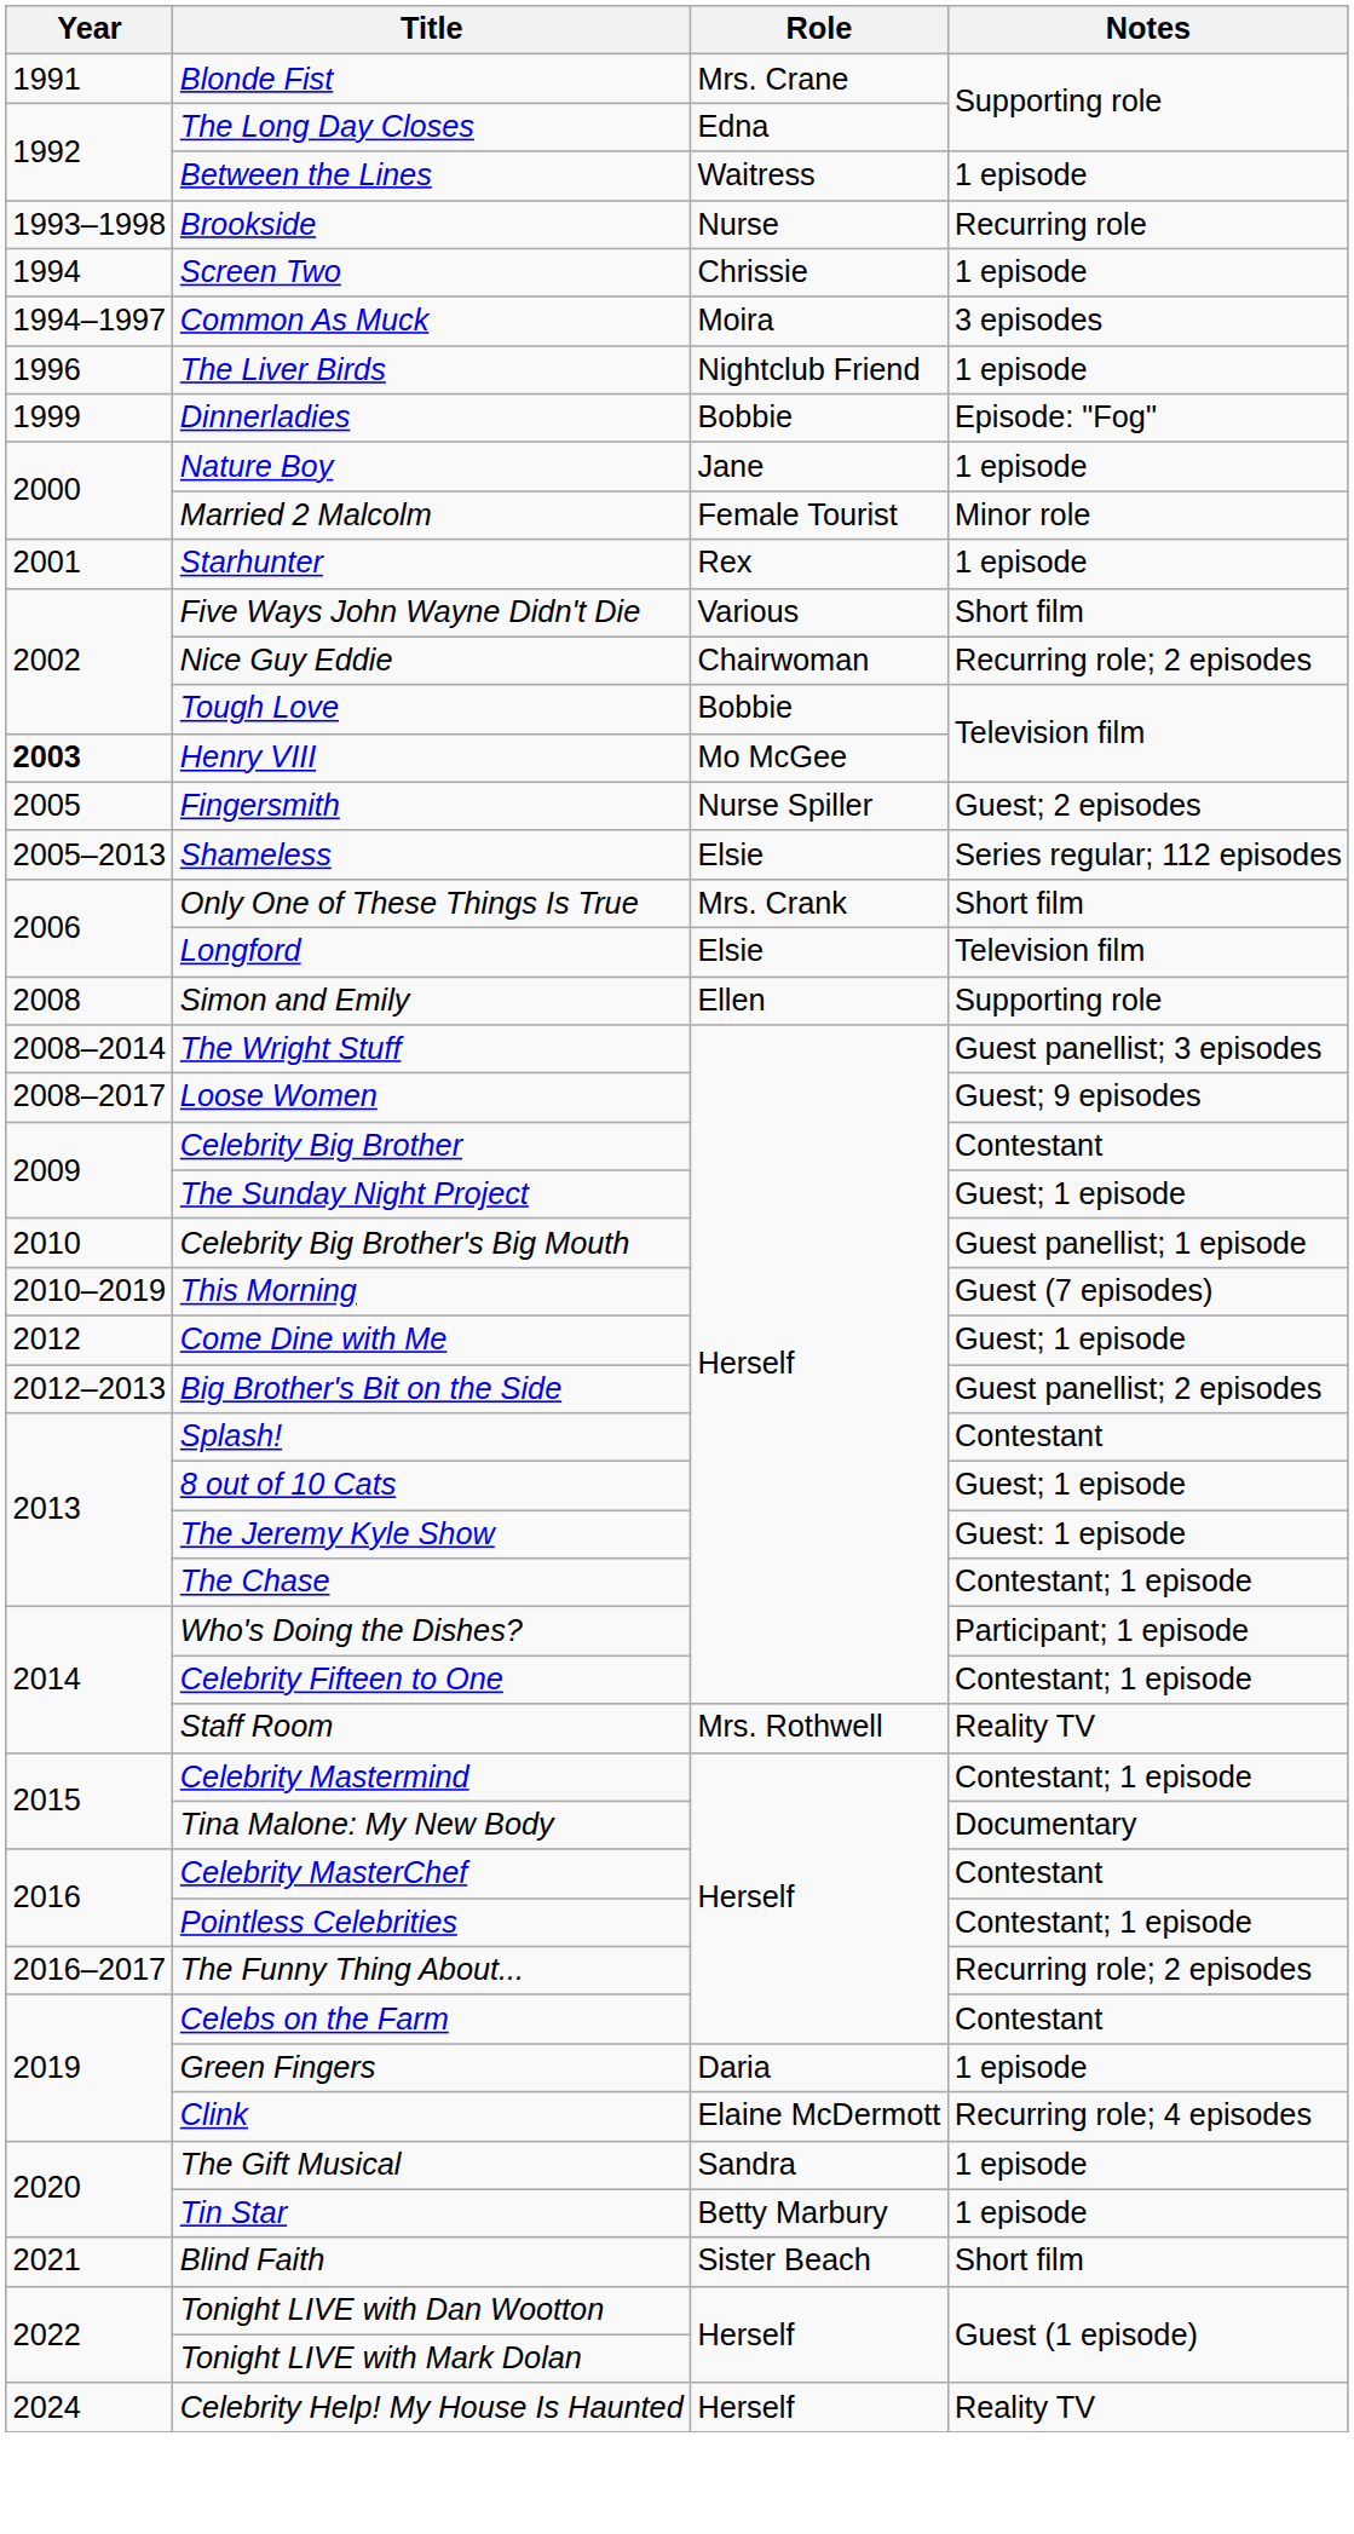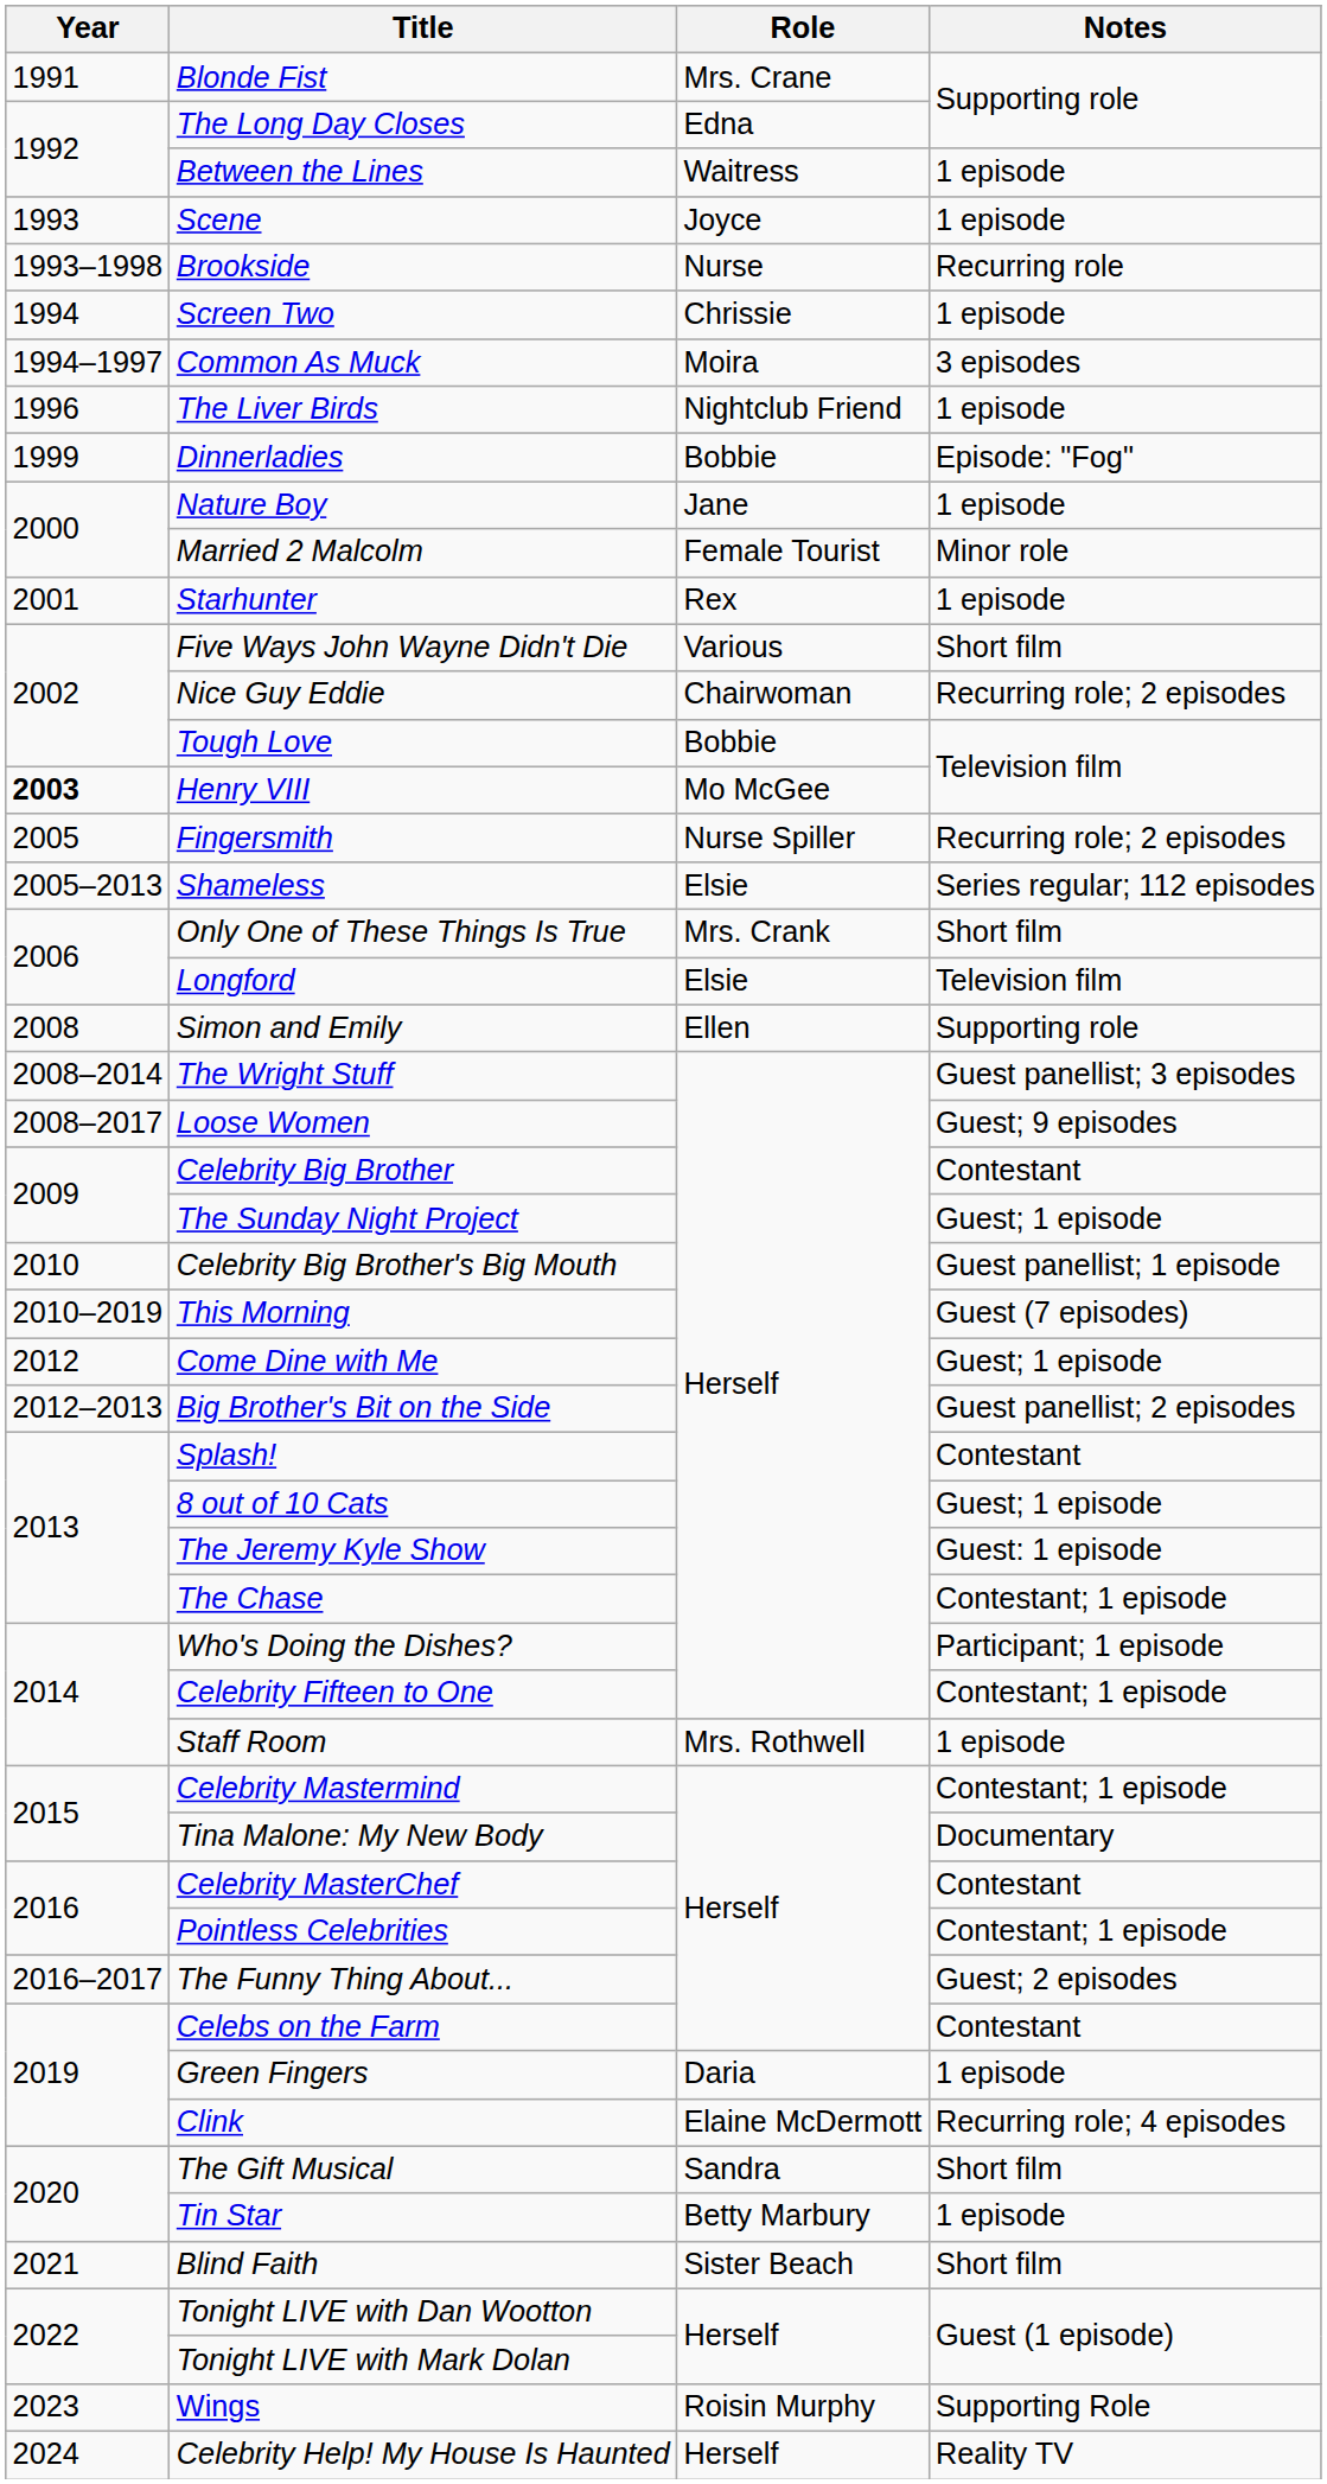 <table class="wikitable">
 <tr>
 <th>Year</th>
 <th>Title</th>
 <th>Role</th>
 <th>Notes</th>
 </tr>
 <tr>
 <td>1991</td>
 <td><em><a href='#'>Blonde Fist</a></em></td>
 <td>Mrs. Crane</td>
 <td rowspan=2>Supporting role</td>
 </tr>
 <tr>
 <td rowspan=2>1992</td>
 <td><em><a href='#'>The Long Day Closes</a></em></td>
 <td>Edna</td>
 </tr>
 <tr>
 <td><em><a href='#'>Between the Lines</a></em></td>
 <td>Waitress</td>
+<td>1 episode</td>
+</tr>
+<tr>
+<td>1993</td>
+<td><em><a href='#'>Scene</a></em></td>
+<td>Joyce</td>
 <td>1 episode</td>
 </tr>
 <tr>
 <td>1993–1998</td>
 <td><em><a href='#'>Brookside</a></em></td>
 <td>Nurse</td>
 <td>Recurring role</td>
 </tr>
 <tr>
 <td>1994</td>
 <td><em><a href='#'>Screen Two</a></em></td>
 <td>Chrissie</td>
 <td>1 episode</td>
 </tr>
 <tr>
 <td>1994–1997</td>
 <td><em><a href='#'>Common As Muck</a></em></td>
 <td>Moira</td>
 <td>3 episodes</td>
 </tr>
 <tr>
 <td>1996</td>
 <td><em><a href='#'>The Liver Birds</a></em></td>
 <td>Nightclub Friend</td>
 <td>1 episode</td>
 </tr>
 <tr>
 <td>1999</td>
 <td><em><a href='#'>Dinnerladies</a></em></td>
 <td>Bobbie</td>
 <td>Episode: "Fog"</td>
 </tr>
 <tr>
 <td rowspan=2>2000</td>
 <td><em><a href='#'>Nature Boy</a></em></td>
 <td>Jane</td>
 <td>1 episode</td>
 </tr>
 <tr>
 <td><em>Married 2 Malcolm</em></td>
 <td>Female Tourist</td>
 <td>Minor role</td>
 </tr>
 <tr>
 <td>2001</td>
 <td><em><a href='#'>Starhunter</a></em></td>
 <td>Rex</td>
 <td>1 episode</td>
 </tr>
 <tr>
 <td rowspan=3>2002</td>
 <td><em>Five Ways John Wayne Didn't Die</em></td>
 <td>Various</td>
 <td>Short film</td>
 </tr>
 <tr>
 <td><em>Nice Guy Eddie</em></td>
 <td>Chairwoman</td>
 <td>Recurring role; 2 episodes</td>
 </tr>
 <tr>
 <td><em><a href='#'>Tough Love</a></em></td>
 <td>Bobbie</td>
 <td rowspan=2>Television film</td>
 </tr>
 <tr>
 <td><strong>2003</strong></td>
 <td><em><a href='#'>Henry VIII</a></em></td>
 <td>Mo McGee</td>
 </tr>
 <tr>
 <td>2005</td>
 <td><em><a href='#'>Fingersmith</a></em></td>
 <td>Nurse Spiller</td>
-<td>Guest; 2 episodes</td>
+<td>Recurring role; 2 episodes</td>
 </tr>
 <tr>
 <td>2005–2013</td>
 <td><em><a href='#'>Shameless</a></em></td>
 <td>Elsie</td>
 <td>Series regular; 112 episodes</td>
 </tr>
 <tr>
 <td rowspan=2>2006</td>
 <td><em>Only One of These Things Is True</em></td>
 <td>Mrs. Crank</td>
 <td>Short film</td>
 </tr>
 <tr>
 <td><em><a href='#'>Longford</a></em></td>
 <td>Elsie</td>
 <td>Television film</td>
 </tr>
 <tr>
 <td>2008</td>
 <td><em>Simon and Emily</em></td>
 <td>Ellen</td>
 <td>Supporting role</td>
 </tr>
 <tr>
 <td>2008–2014</td>
 <td><em><a href='#'>The Wright Stuff</a></em></td>
 <td rowspan=14>Herself</td>
 <td>Guest panellist; 3 episodes</td>
 </tr>
 <tr>
 <td>2008–2017</td>
 <td><em><a href='#'>Loose Women</a></em></td>
 <td>Guest; 9 episodes</td>
 </tr>
 <tr>
 <td rowspan=2>2009</td>
 <td><em><a href='#'>Celebrity Big Brother</a></em></td>
 <td>Contestant</td>
 </tr>
 <tr>
 <td><em><a href='#'>The Sunday Night Project</a></em></td>
 <td>Guest; 1 episode</td>
 </tr>
 <tr>
 <td>2010</td>
 <td><em>Celebrity Big Brother's Big Mouth</em></td>
 <td>Guest panellist; 1 episode</td>
 </tr>
 <tr>
 <td>2010–2019</td>
 <td><em><a href='#'>This Morning</a></em></td>
 <td>Guest (7 episodes)</td>
 </tr>
 <tr>
 <td>2012</td>
 <td><em><a href='#'>Come Dine with Me</a></em></td>
 <td>Guest; 1 episode</td>
 </tr>
 <tr>
 <td>2012–2013</td>
 <td><em><a href='#'>Big Brother's Bit on the Side</a></em></td>
 <td>Guest panellist; 2 episodes</td>
 </tr>
 <tr>
 <td rowspan=4>2013</td>
 <td><em><a href='#'>Splash!</a></em></td>
 <td>Contestant</td>
 </tr>
 <tr>
 <td><em><a href='#'>8 out of 10 Cats</a></em></td>
 <td>Guest; 1 episode</td>
 </tr>
 <tr>
 <td><em><a href='#'>The Jeremy Kyle Show</a></em></td>
 <td>Guest: 1 episode</td>
 </tr>
 <tr>
 <td><em><a href='#'>The Chase</a></em></td>
 <td>Contestant; 1 episode</td>
 </tr>
 <tr>
 <td rowspan=3>2014</td>
 <td><em>Who's Doing the Dishes?</em></td>
 <td>Participant; 1 episode</td>
 </tr>
 <tr>
 <td><em><a href='#'>Celebrity Fifteen to One</a></em></td>
 <td>Contestant; 1 episode</td>
 </tr>
 <tr>
 <td><em>Staff Room</em></td>
 <td>Mrs. Rothwell</td>
-<td>Reality TV</td>
+<td>1 episode</td>
 </tr>
 <tr>
 <td rowspan=2>2015</td>
 <td><em><a href='#'>Celebrity Mastermind</a></em></td>
 <td rowspan=6>Herself</td>
 <td>Contestant; 1 episode</td>
 </tr>
 <tr>
 <td><em>Tina Malone: My New Body</em></td>
 <td>Documentary</td>
 </tr>
 <tr>
 <td rowspan=2>2016</td>
 <td><em><a href='#'>Celebrity MasterChef</a></em></td>
 <td>Contestant</td>
 </tr>
 <tr>
 <td><em><a href='#'>Pointless Celebrities</a></em></td>
 <td>Contestant; 1 episode</td>
 </tr>
 <tr>
 <td>2016–2017</td>
 <td><em>The Funny Thing About...</em></td>
-<td>Recurring role; 2 episodes</td>
+<td>Guest; 2 episodes</td>
 </tr>
 <tr>
 <td rowspan=3>2019</td>
 <td><em><a href='#'>Celebs on the Farm</a></em></td>
 <td>Contestant</td>
 </tr>
 <tr>
 <td><em>Green Fingers</em></td>
 <td>Daria</td>
 <td>1 episode</td>
 </tr>
 <tr>
 <td><em><a href='#'>Clink</a></em></td>
 <td>Elaine McDermott</td>
 <td>Recurring role; 4 episodes</td>
 </tr>
 <tr>
 <td rowspan=2>2020</td>
 <td><em>The Gift Musical</em></td>
 <td>Sandra</td>
-<td>1 episode</td>
+<td>Short film</td>
 </tr>
 <tr>
 <td><em><a href='#'>Tin Star</a></em></td>
 <td>Betty Marbury</td>
 <td>1 episode</td>
 </tr>
 <tr>
 <td>2021</td>
 <td><em>Blind Faith</em></td>
 <td>Sister Beach</td>
 <td>Short film</td>
 </tr>
 <tr>
 <td rowspan=2>2022</td>
 <td><em>Tonight LIVE with Dan Wootton</em></td>
 <td rowspan=2>Herself</td>
 <td rowspan=2>Guest (1 episode)</td>
 </tr>
 <tr>
 <td><em>Tonight LIVE with Mark Dolan</em></td>
 </tr>
 <tr>
+<td>2023</td>
+<td><a href='#'>Wings</a></td>
+<td>Roisin Murphy</td>
+<td>Supporting Role</td>
+</tr>
+<tr>
 <td>2024</td>
 <td><em>Celebrity Help! My House Is Haunted</em></td>
 <td>Herself</td>
 <td>Reality TV</td>
 </tr>
 </table>
